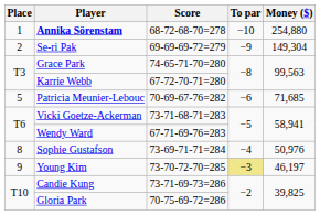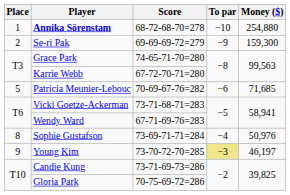 <table class="wikitable">
 <tr>
 <th>Place</th>
 <th>Player</th>
 <th>Score</th>
 <th>To par</th>
 <th>Money (<a href='#'>$</a>)</th>
 </tr>
 <tr>
 <td align=center>1</td>
 <td> <strong><a href='#'>Annika Sörenstam</a></strong></td>
 <td>68-72-68-70=278</td>
 <td align=center>−10</td>
 <td align=center>254,880</td>
 </tr>
 <tr>
 <td align=center>2</td>
 <td> <a href='#'>Se-ri Pak</a></td>
 <td>69-69-69-72=279</td>
 <td align=center>−9</td>
-<td align=center>149,304</td>
+<td align=center>159,300</td>
 </tr>
 <tr>
 <td rowspan="2" align=center>T3</td>
 <td> <a href='#'>Grace Park</a></td>
 <td>74-65-71-70=280</td>
 <td rowspan="2" align=center>−8</td>
 <td rowspan=2 align=center>99,563</td>
 </tr>
 <tr>
 <td> <a href='#'>Karrie Webb</a></td>
 <td>67-72-70-71=280</td>
 </tr>
 <tr>
 <td align=center>5</td>
 <td> <a href='#'>Patricia Meunier-Lebouc</a></td>
 <td>70-69-67-76=282</td>
 <td align=center>−6</td>
 <td align=center>71,685</td>
 </tr>
 <tr>
 <td rowspan="2" align=center>T6</td>
 <td> <a href='#'>Vicki Goetze-Ackerman</a></td>
 <td>73-71-68-71=283</td>
 <td rowspan="2" align=center>−5</td>
 <td rowspan=2 align=center>58,941</td>
 </tr>
 <tr>
 <td> <a href='#'>Wendy Ward</a></td>
 <td>67-71-69-76=283</td>
 </tr>
 <tr>
 <td align=center>8</td>
 <td> <a href='#'>Sophie Gustafson</a></td>
 <td>73-69-71-71=284</td>
 <td align=center>−4</td>
 <td align=center>50,976</td>
 </tr>
 <tr>
 <td align=center>9</td>
 <td> <a href='#'>Young Kim</a></td>
 <td>73-70-72-70=285</td>
 <td align=center style="background: khaki;">−3</td>
 <td align=center>46,197</td>
 </tr>
 <tr>
 <td rowspan="2" align=center>T10</td>
 <td> <a href='#'>Candie Kung</a></td>
 <td>73-71-69-73=286</td>
 <td rowspan="2" align=center>−2</td>
 <td rowspan=2 align=center>39,825</td>
 </tr>
 <tr>
 <td> <a href='#'>Gloria Park</a></td>
 <td>70-75-69-72=286</td>
 </tr>
 </table>
